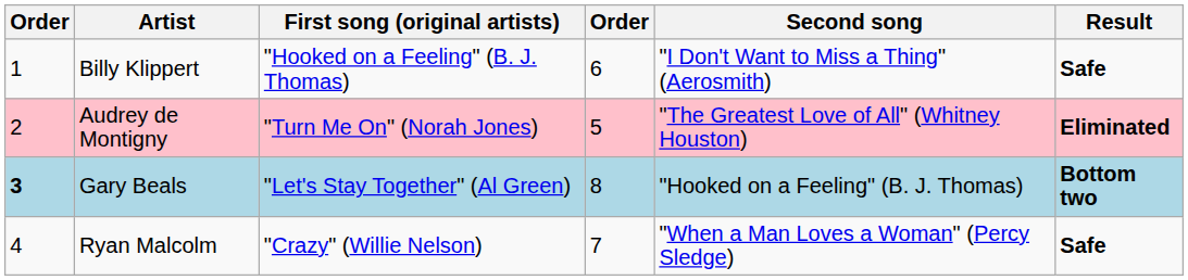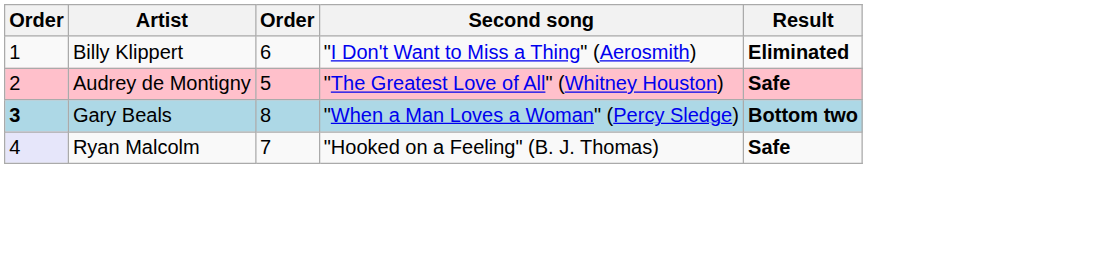 <table class=wikitable>
 <tr>
 <th>Order</th>
 <th>Artist</th>
-<th>First song (original artists)</th>
 <th>Order</th>
 <th>Second song</th>
 <th>Result</th>
 </tr>
 <tr>
 <td>1</td>
 <td>Billy Klippert</td>
-<td>"<a href='#'>Hooked on a Feeling</a>" (<a href='#'>B. J. Thomas</a>)</td>
 <td>6</td>
 <td>"<a href='#'>I Don't Want to Miss a Thing</a>" (<a href='#'>Aerosmith</a>)</td>
-<td><strong>Safe</strong></td>
+<td><strong>Eliminated</strong></td>
 </tr>
 <tr style="background:pink;">
 <td>2</td>
 <td>Audrey de Montigny</td>
-<td>"<a href='#'>Turn Me On</a>" (<a href='#'>Norah Jones</a>)</td>
 <td>5</td>
 <td>"<a href='#'>The Greatest Love of All</a>" (<a href='#'>Whitney Houston</a>)</td>
-<td><strong>Eliminated</strong></td>
+<td><strong>Safe</strong></td>
 </tr>
 <tr style="background:lightblue;">
 <td><strong>3</strong></td>
 <td>Gary Beals</td>
-<td>"<a href='#'>Let's Stay Together</a>" (<a href='#'>Al Green</a>)</td>
 <td>8</td>
-<td>"Hooked on a Feeling" (B. J. Thomas)</td>
+<td>"<a href='#'>When a Man Loves a Woman</a>" (<a href='#'>Percy Sledge</a>)</td>
 <td><strong>Bottom two</strong></td>
 </tr>
 <tr>
-<td>4</td>
+<td style="background: lavender;">4</td>
 <td>Ryan Malcolm</td>
-<td>"<a href='#'>Crazy</a>" (<a href='#'>Willie Nelson</a>)</td>
 <td>7</td>
-<td>"<a href='#'>When a Man Loves a Woman</a>" (<a href='#'>Percy Sledge</a>)</td>
+<td>"Hooked on a Feeling" (B. J. Thomas)</td>
 <td><strong>Safe</strong></td>
 </tr>
 </table>
